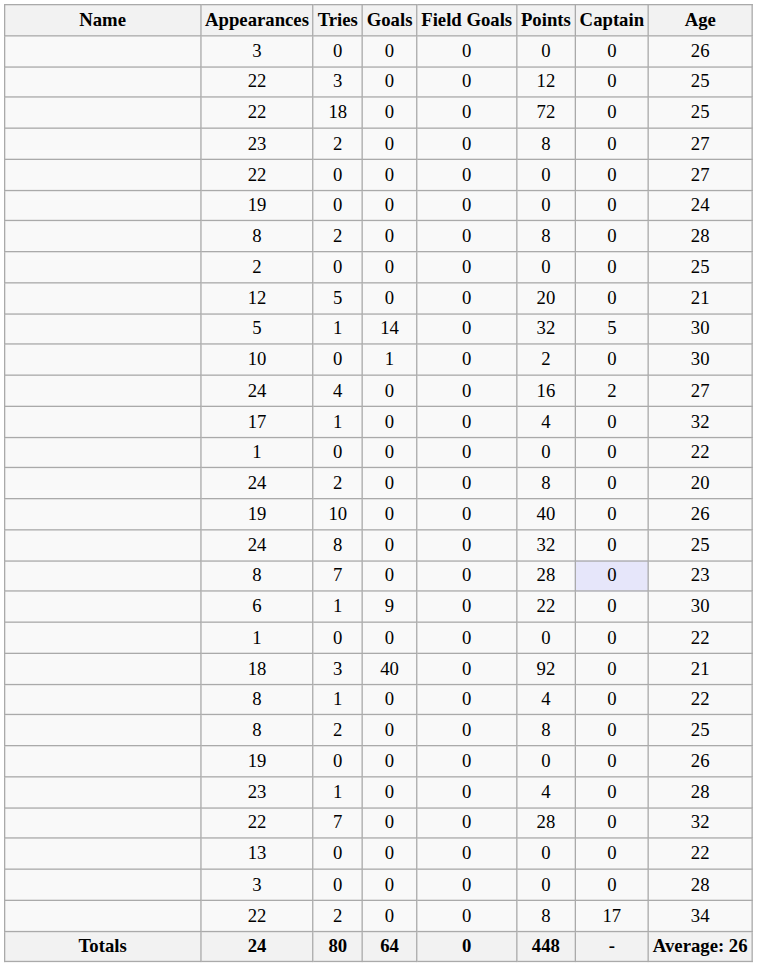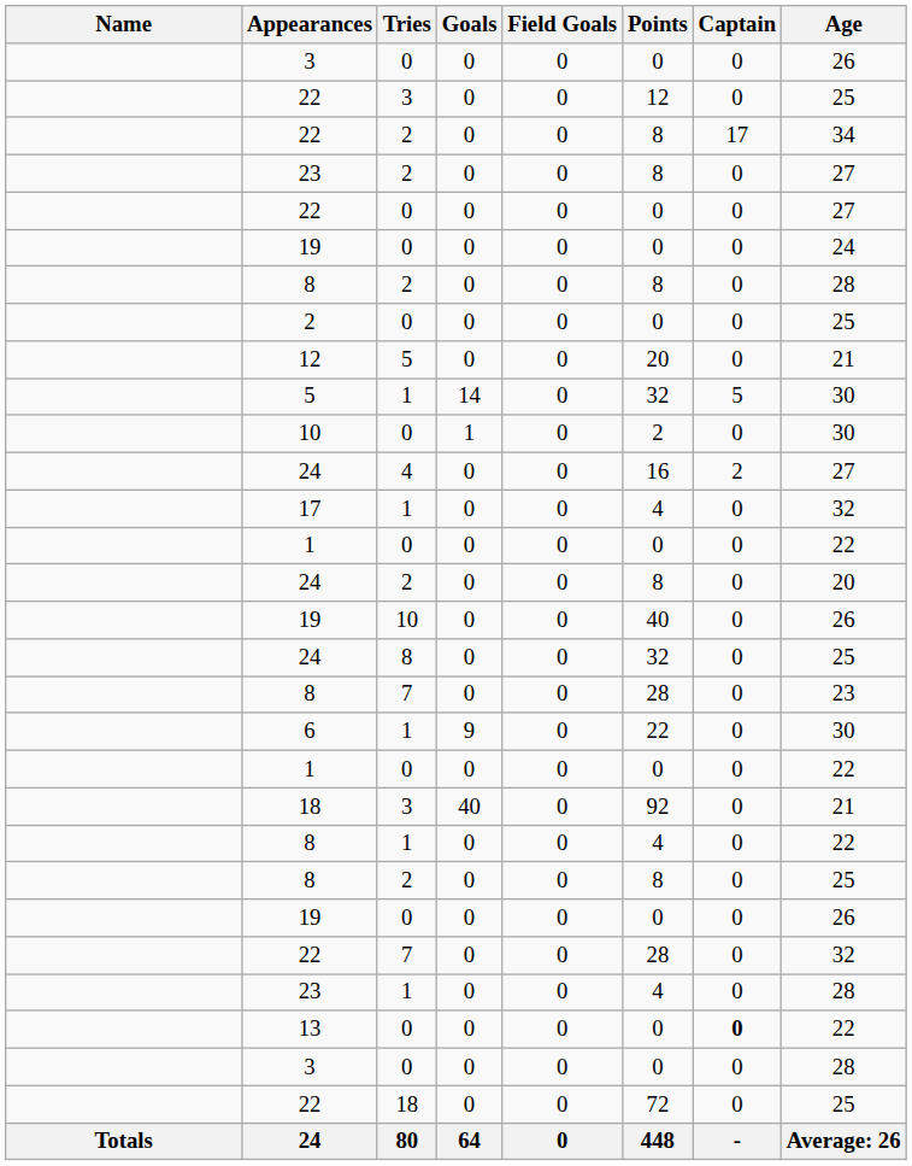 <table class="wikitable sortable" style="text-align: center; font-size:90%">
 <tr>
 <th style="width:10em">Name</th>
 <th>Appearances</th>
 <th>Tries</th>
 <th>Goals</th>
 <th>Field Goals</th>
 <th>Points</th>
 <th>Captain</th>
 <th>Age</th>
 </tr>
 <tr>
 <td></td>
 <td>3</td>
 <td>0</td>
 <td>0</td>
 <td>0</td>
 <td>0</td>
 <td>0</td>
 <td>26</td>
 </tr>
 <tr>
 <td></td>
 <td>22</td>
 <td>3</td>
 <td>0</td>
 <td>0</td>
 <td>12</td>
 <td>0</td>
 <td>25</td>
 </tr>
 <tr>
 <td></td>
 <td>22</td>
-<td>18</td>
+<td>2</td>
 <td>0</td>
 <td>0</td>
-<td>72</td>
-<td>0</td>
-<td>25</td>
+<td>8</td>
+<td>17</td>
+<td>34</td>
 </tr>
 <tr>
 <td></td>
 <td>23</td>
 <td>2</td>
 <td>0</td>
 <td>0</td>
 <td>8</td>
 <td>0</td>
 <td>27</td>
 </tr>
 <tr>
 <td></td>
 <td>22</td>
 <td>0</td>
 <td>0</td>
 <td>0</td>
 <td>0</td>
 <td>0</td>
 <td>27</td>
 </tr>
 <tr>
 <td></td>
 <td>19</td>
 <td>0</td>
 <td>0</td>
 <td>0</td>
 <td>0</td>
 <td>0</td>
 <td>24</td>
 </tr>
 <tr>
 <td></td>
 <td>8</td>
 <td>2</td>
 <td>0</td>
 <td>0</td>
 <td>8</td>
 <td>0</td>
 <td>28</td>
 </tr>
 <tr>
 <td></td>
 <td>2</td>
 <td>0</td>
 <td>0</td>
 <td>0</td>
 <td>0</td>
 <td>0</td>
 <td>25</td>
 </tr>
 <tr>
 <td></td>
 <td>12</td>
 <td>5</td>
 <td>0</td>
 <td>0</td>
 <td>20</td>
 <td>0</td>
 <td>21</td>
 </tr>
 <tr>
 <td></td>
 <td>5</td>
 <td>1</td>
 <td>14</td>
 <td>0</td>
 <td>32</td>
 <td>5</td>
 <td>30</td>
 </tr>
 <tr>
 <td></td>
 <td>10</td>
 <td>0</td>
 <td>1</td>
 <td>0</td>
 <td>2</td>
 <td>0</td>
 <td>30</td>
 </tr>
 <tr>
 <td></td>
 <td>24</td>
 <td>4</td>
 <td>0</td>
 <td>0</td>
 <td>16</td>
 <td>2</td>
 <td>27</td>
 </tr>
 <tr>
 <td></td>
 <td>17</td>
 <td>1</td>
 <td>0</td>
 <td>0</td>
 <td>4</td>
 <td>0</td>
 <td>32</td>
 </tr>
 <tr>
 <td></td>
 <td>1</td>
 <td>0</td>
 <td>0</td>
 <td>0</td>
 <td>0</td>
 <td>0</td>
 <td>22</td>
 </tr>
 <tr>
 <td></td>
 <td>24</td>
 <td>2</td>
 <td>0</td>
 <td>0</td>
 <td>8</td>
 <td>0</td>
 <td>20</td>
 </tr>
 <tr>
 <td></td>
 <td>19</td>
 <td>10</td>
 <td>0</td>
 <td>0</td>
 <td>40</td>
 <td>0</td>
 <td>26</td>
 </tr>
 <tr>
 <td></td>
 <td>24</td>
 <td>8</td>
 <td>0</td>
 <td>0</td>
 <td>32</td>
 <td>0</td>
 <td>25</td>
 </tr>
 <tr>
 <td></td>
 <td>8</td>
 <td>7</td>
 <td>0</td>
 <td>0</td>
 <td>28</td>
-<td style="background: lavender;">0</td>
+<td>0</td>
 <td>23</td>
 </tr>
 <tr>
 <td></td>
 <td>6</td>
 <td>1</td>
 <td>9</td>
 <td>0</td>
 <td>22</td>
 <td>0</td>
 <td>30</td>
 </tr>
 <tr>
 <td></td>
 <td>1</td>
 <td>0</td>
 <td>0</td>
 <td>0</td>
 <td>0</td>
 <td>0</td>
 <td>22</td>
 </tr>
 <tr>
 <td></td>
 <td>18</td>
 <td>3</td>
 <td>40</td>
 <td>0</td>
 <td>92</td>
 <td>0</td>
 <td>21</td>
 </tr>
 <tr>
 <td></td>
 <td>8</td>
 <td>1</td>
 <td>0</td>
 <td>0</td>
 <td>4</td>
 <td>0</td>
 <td>22</td>
 </tr>
 <tr>
 <td></td>
 <td>8</td>
 <td>2</td>
 <td>0</td>
 <td>0</td>
 <td>8</td>
 <td>0</td>
 <td>25</td>
 </tr>
 <tr>
 <td></td>
 <td>19</td>
 <td>0</td>
 <td>0</td>
 <td>0</td>
 <td>0</td>
 <td>0</td>
 <td>26</td>
 </tr>
 <tr>
 <td></td>
+<td>22</td>
+<td>7</td>
+<td>0</td>
+<td>0</td>
+<td>28</td>
+<td>0</td>
+<td>32</td>
+</tr>
+<tr>
+<td></td>
 <td>23</td>
 <td>1</td>
 <td>0</td>
 <td>0</td>
 <td>4</td>
 <td>0</td>
 <td>28</td>
 </tr>
 <tr>
 <td></td>
-<td>22</td>
-<td>7</td>
-<td>0</td>
-<td>0</td>
-<td>28</td>
-<td>0</td>
-<td>32</td>
-</tr>
-<tr>
-<td></td>
 <td>13</td>
 <td>0</td>
 <td>0</td>
 <td>0</td>
 <td>0</td>
-<td>0</td>
+<td><strong>0</strong></td>
 <td>22</td>
 </tr>
 <tr>
 <td></td>
 <td>3</td>
 <td>0</td>
 <td>0</td>
 <td>0</td>
 <td>0</td>
 <td>0</td>
 <td>28</td>
 </tr>
 <tr>
 <td></td>
 <td>22</td>
-<td>2</td>
+<td>18</td>
 <td>0</td>
 <td>0</td>
-<td>8</td>
-<td>17</td>
-<td>34</td>
+<td>72</td>
+<td>0</td>
+<td>25</td>
 </tr>
 <tr class="sortbottom">
 <th>Totals</th>
 <th>24</th>
 <th>80</th>
 <th>64</th>
 <th>0</th>
 <th>448</th>
 <th>-</th>
 <th>Average: 26</th>
 </tr>
 </table>
